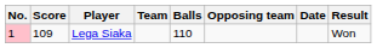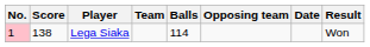 <table class="wikitable sortable" style="font-size:95%">
 <tr>
 <th>No.</th>
 <th>Score</th>
 <th>Player</th>
 <th>Team</th>
 <th>Balls</th>
 <th>Opposing team</th>
 <th>Date</th>
 <th>Result</th>
 </tr>
 <tr>
 <td style="background: pink;">1</td>
-<td>109</td>
+<td>138</td>
 <td><a href='#'>Lega Siaka</a></td>
 <td></td>
-<td> 110</td>
+<td> 114</td>
 <td></td>
 <td></td>
 <td>Won</td>
 </tr>
 </table>
